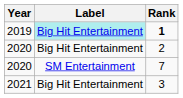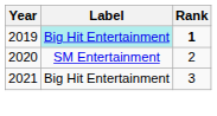 <table class="wikitable sortable" style="text-align:center">
 <tr>
 <th>Year</th>
 <th>Label</th>
 <th>Rank</th>
 </tr>
 <tr>
 <td>2019</td>
 <td style="background: paleturquoise;"><a href='#'>Big Hit Entertainment</a></td>
 <td><span><strong>1</strong></span></td>
 </tr>
 <tr>
 <td>2020</td>
-<td>Big Hit Entertainment</td>
+<td><a href='#'>SM Entertainment</a></td>
 <td>2</td>
-</tr>
-<tr>
-<td>2020</td>
-<td><a href='#'>SM Entertainment</a></td>
-<td>7</td>
 </tr>
 <tr>
 <td>2021</td>
 <td>Big Hit Entertainment</td>
 <td>3</td>
 </tr>
 </table>
